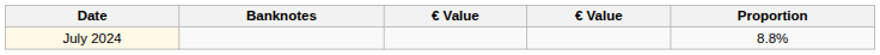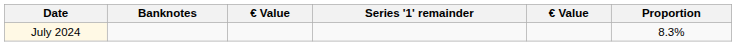 <table class="wikitable" style="border-collapse:collapse" width="80%">
 <tr>
 <th scope="col">Date</th>
 <th scope="col">Banknotes</th>
 <th scope="col">€ Value</th>
+<th scope="col">Series '1' remainder</th>
 <th scope="col">€ Value</th>
 <th scope="col">Proportion</th>
 </tr>
 <tr align="center">
 <td style="background-color:#FFF9E5;">July 2024</td>
 <td></td>
 <td></td>
 <td></td>
-<td>8.8%</td>
+<td></td>
+<td>8.3%</td>
 </tr>
 </table>
